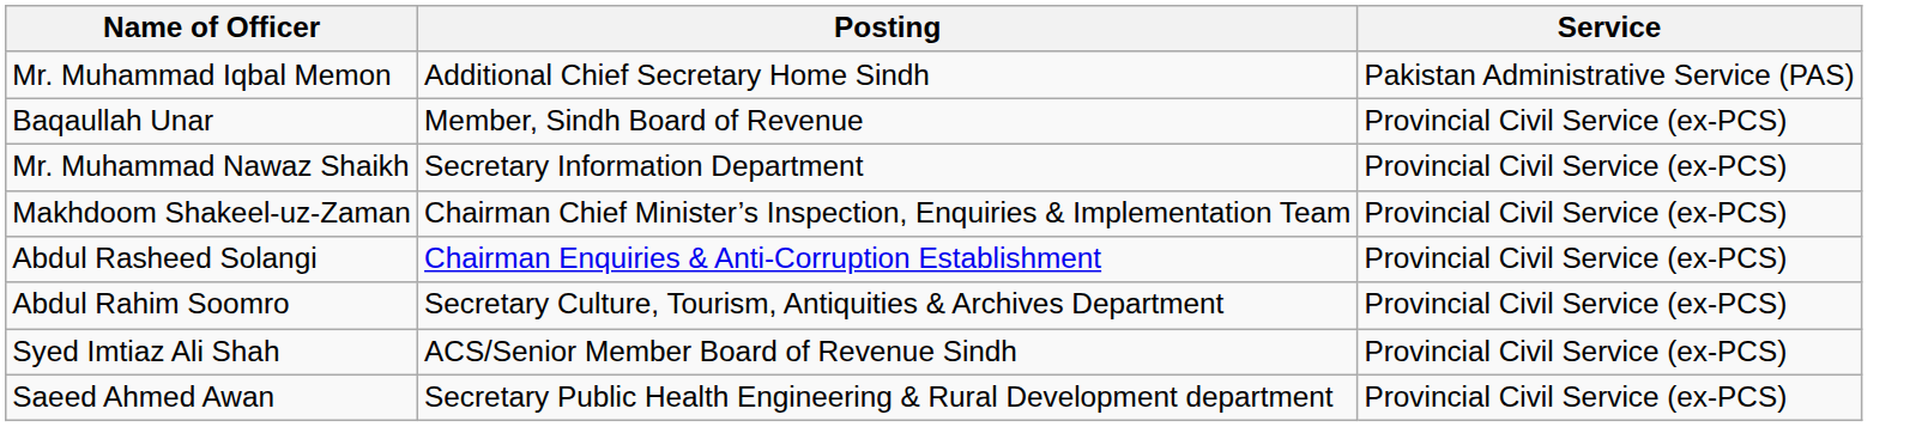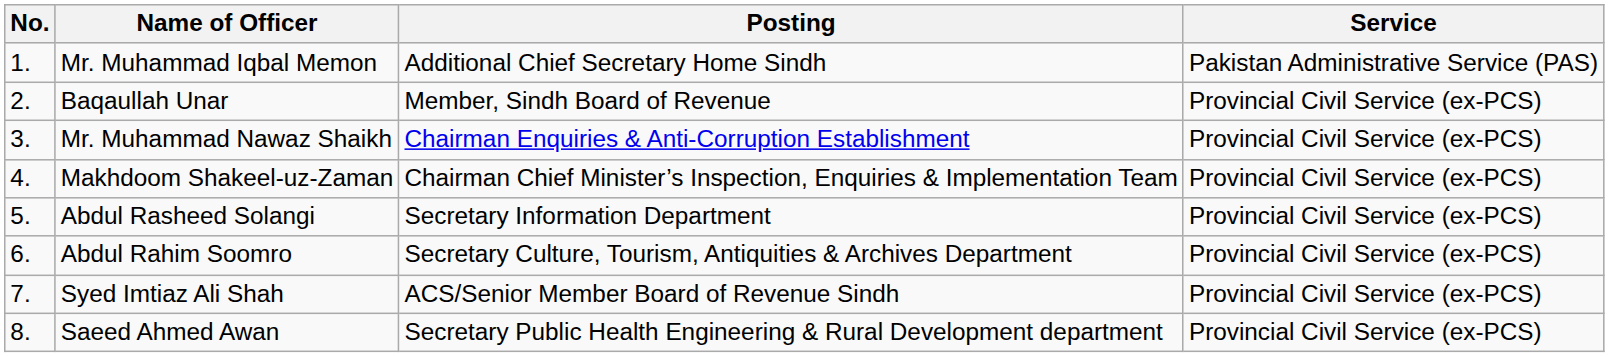 <table class="wikitable">
 <tr>
+<th>No.</th>
 <th>Name of Officer</th>
 <th>Posting</th>
 <th>Service</th>
 </tr>
 <tr>
+<td>1.</td>
 <td>Mr. Muhammad Iqbal Memon</td>
 <td>Additional Chief Secretary Home Sindh</td>
 <td>Pakistan Administrative Service (PAS)</td>
 </tr>
 <tr>
+<td>2.</td>
 <td>Baqaullah Unar</td>
 <td>Member, Sindh Board of Revenue</td>
 <td>Provincial Civil Service (ex-PCS)</td>
 </tr>
 <tr>
+<td>3.</td>
 <td>Mr. Muhammad Nawaz Shaikh</td>
-<td>Secretary Information Department</td>
+<td><a href='#'>Chairman Enquiries & Anti-Corruption Establishment</a></td>
 <td>Provincial Civil Service (ex-PCS)</td>
 </tr>
 <tr>
+<td>4.</td>
 <td>Makhdoom Shakeel-uz-Zaman</td>
 <td>Chairman Chief Minister’s Inspection, Enquiries & Implementation Team</td>
 <td>Provincial Civil Service (ex-PCS)</td>
 </tr>
 <tr>
+<td>5.</td>
 <td>Abdul Rasheed Solangi</td>
-<td><a href='#'>Chairman Enquiries & Anti-Corruption Establishment</a></td>
+<td>Secretary Information Department</td>
 <td>Provincial Civil Service (ex-PCS)</td>
 </tr>
 <tr>
+<td>6.</td>
 <td>Abdul Rahim Soomro</td>
 <td>Secretary Culture, Tourism, Antiquities & Archives Department</td>
 <td>Provincial Civil Service (ex-PCS)</td>
 </tr>
 <tr>
+<td>7.</td>
 <td>Syed Imtiaz Ali Shah</td>
 <td>ACS/Senior Member Board of Revenue Sindh</td>
 <td>Provincial Civil Service (ex-PCS)</td>
 </tr>
 <tr>
+<td>8.</td>
 <td>Saeed Ahmed Awan</td>
 <td>Secretary Public Health Engineering & Rural Development department</td>
 <td>Provincial Civil Service (ex-PCS)</td>
 </tr>
 </table>
